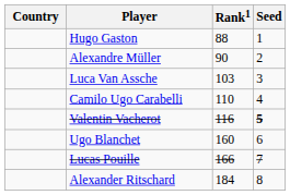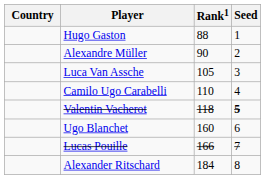 <table class="sortable wikitable">
 <tr>
 <th width="70">Country</th>
 <th width="175">Player</th>
 <th>Rank<sup>1</sup></th>
 <th>Seed</th>
 </tr>
 <tr>
 <td></td>
 <td><a href='#'>Hugo Gaston</a></td>
 <td>88</td>
 <td>1</td>
 </tr>
 <tr>
 <td></td>
 <td><a href='#'>Alexandre Müller</a></td>
 <td>90</td>
 <td>2</td>
 </tr>
 <tr>
 <td></td>
 <td><a href='#'>Luca Van Assche</a></td>
-<td>103</td>
+<td>105</td>
 <td>3</td>
 </tr>
 <tr>
 <td></td>
 <td><a href='#'>Camilo Ugo Carabelli</a></td>
 <td>110</td>
 <td>4</td>
 </tr>
 <tr>
 <td><s></s></td>
 <td><s><a href='#'>Valentin Vacherot</a></s></td>
-<td><s>116</s></td>
+<td><s>118</s></td>
 <td><strong><s>5</s></strong></td>
 </tr>
 <tr>
 <td></td>
 <td><a href='#'>Ugo Blanchet</a></td>
 <td>160</td>
 <td>6</td>
 </tr>
 <tr>
 <td><s></s></td>
 <td><s><a href='#'>Lucas Pouille</a></s></td>
 <td><s>166</s></td>
 <td><s>7</s></td>
 </tr>
 <tr>
 <td></td>
 <td><a href='#'>Alexander Ritschard</a></td>
 <td>184</td>
 <td>8</td>
 </tr>
 </table>
